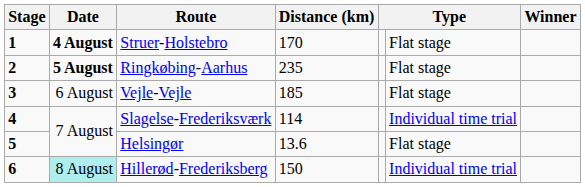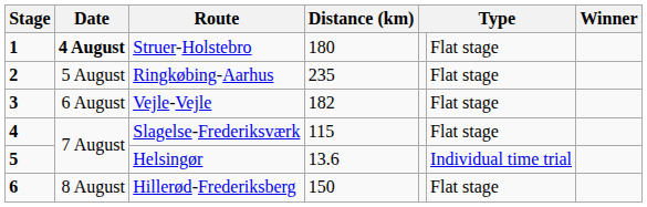 <table class="wikitable">
 <tr>
 <th>Stage</th>
 <th>Date</th>
 <th>Route</th>
 <th>Distance (km)</th>
 <th colspan="2">Type</th>
 <th>Winner</th>
 </tr>
 <tr>
 <td style="text-align:left"><strong>1</strong></td>
 <td align=right><strong>4 August</strong></td>
 <td><a href='#'>Struer</a>-<a href='#'>Holstebro</a></td>
-<td>170</td>
+<td>180</td>
 <td></td>
 <td>Flat stage</td>
 <td></td>
 </tr>
 <tr>
 <td style="text-align:left"><strong>2</strong></td>
-<td align=right><strong>5 August</strong></td>
+<td align=right>5 August</td>
 <td><a href='#'>Ringkøbing</a>-<a href='#'>Aarhus</a></td>
 <td>235</td>
 <td></td>
 <td>Flat stage</td>
 <td></td>
 </tr>
 <tr>
 <td style="text-align:left"><strong>3</strong></td>
 <td align=right>6 August</td>
 <td><a href='#'>Vejle</a>-<a href='#'>Vejle</a></td>
-<td>185</td>
+<td>182</td>
 <td></td>
 <td>Flat stage</td>
 <td></td>
 </tr>
 <tr>
 <td style="text-align:left"><strong>4</strong></td>
 <td align=right rowspan=2>7 August</td>
 <td><a href='#'>Slagelse</a>-<a href='#'>Frederiksværk</a></td>
-<td>114</td>
+<td>115</td>
 <td></td>
-<td><a href='#'>Individual time trial</a></td>
+<td>Flat stage</td>
 <td></td>
 </tr>
 <tr>
 <td style="text-align:left"><strong>5</strong></td>
 <td><a href='#'>Helsingør</a></td>
 <td>13.6</td>
 <td></td>
-<td>Flat stage</td>
+<td><a href='#'>Individual time trial</a></td>
 <td></td>
 </tr>
 <tr>
 <td style="text-align:left"><strong>6</strong></td>
-<td align=right style="background: paleturquoise;">8 August</td>
+<td align=right>8 August</td>
 <td><a href='#'>Hillerød</a>-<a href='#'>Frederiksberg</a></td>
 <td>150</td>
 <td></td>
-<td><a href='#'>Individual time trial</a></td>
+<td>Flat stage</td>
 <td></td>
 </tr>
 </table>
